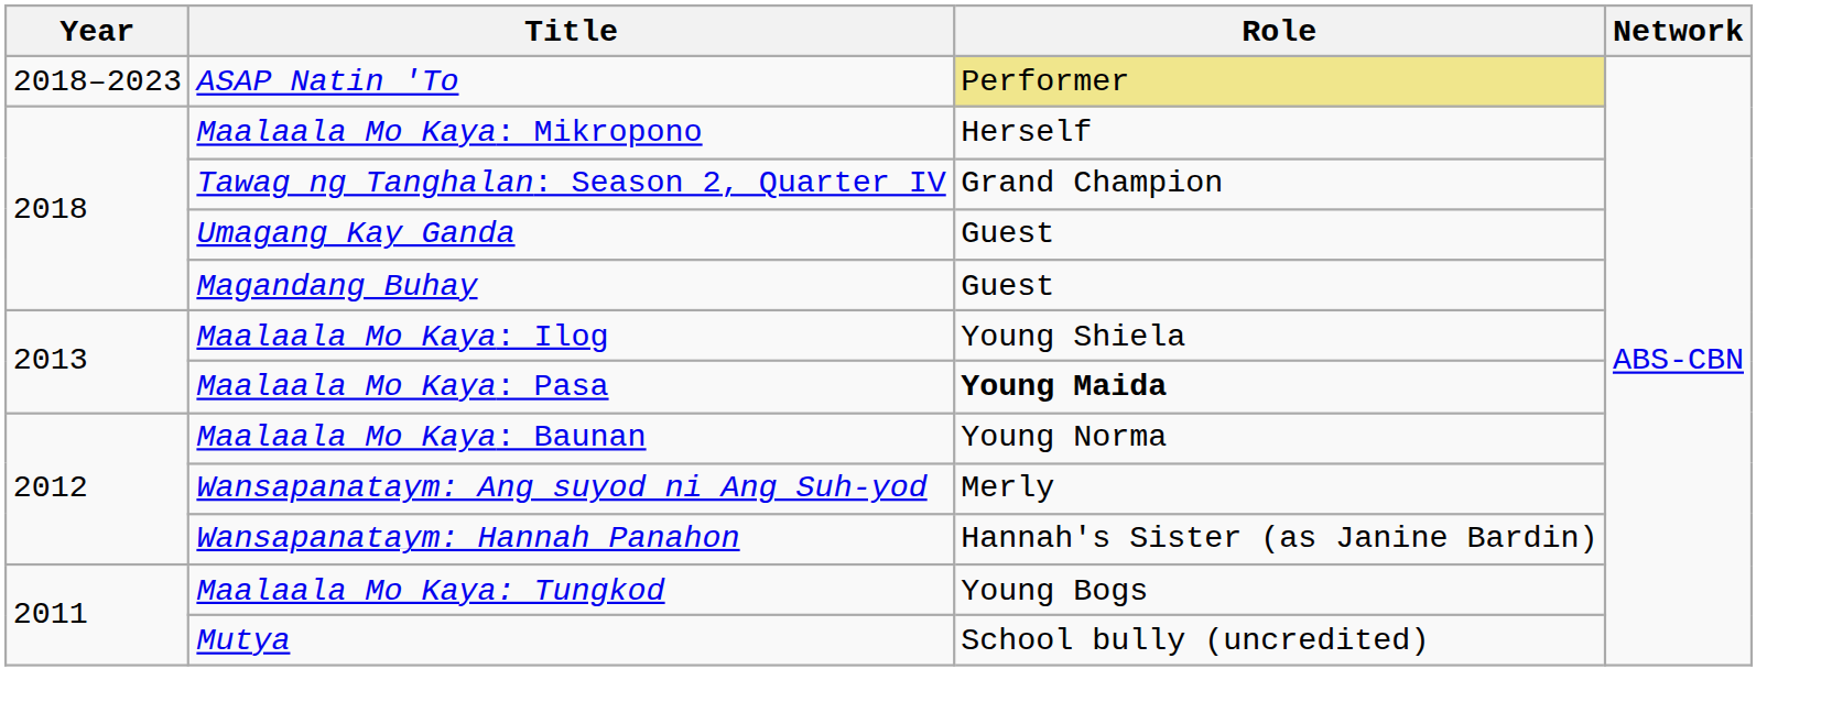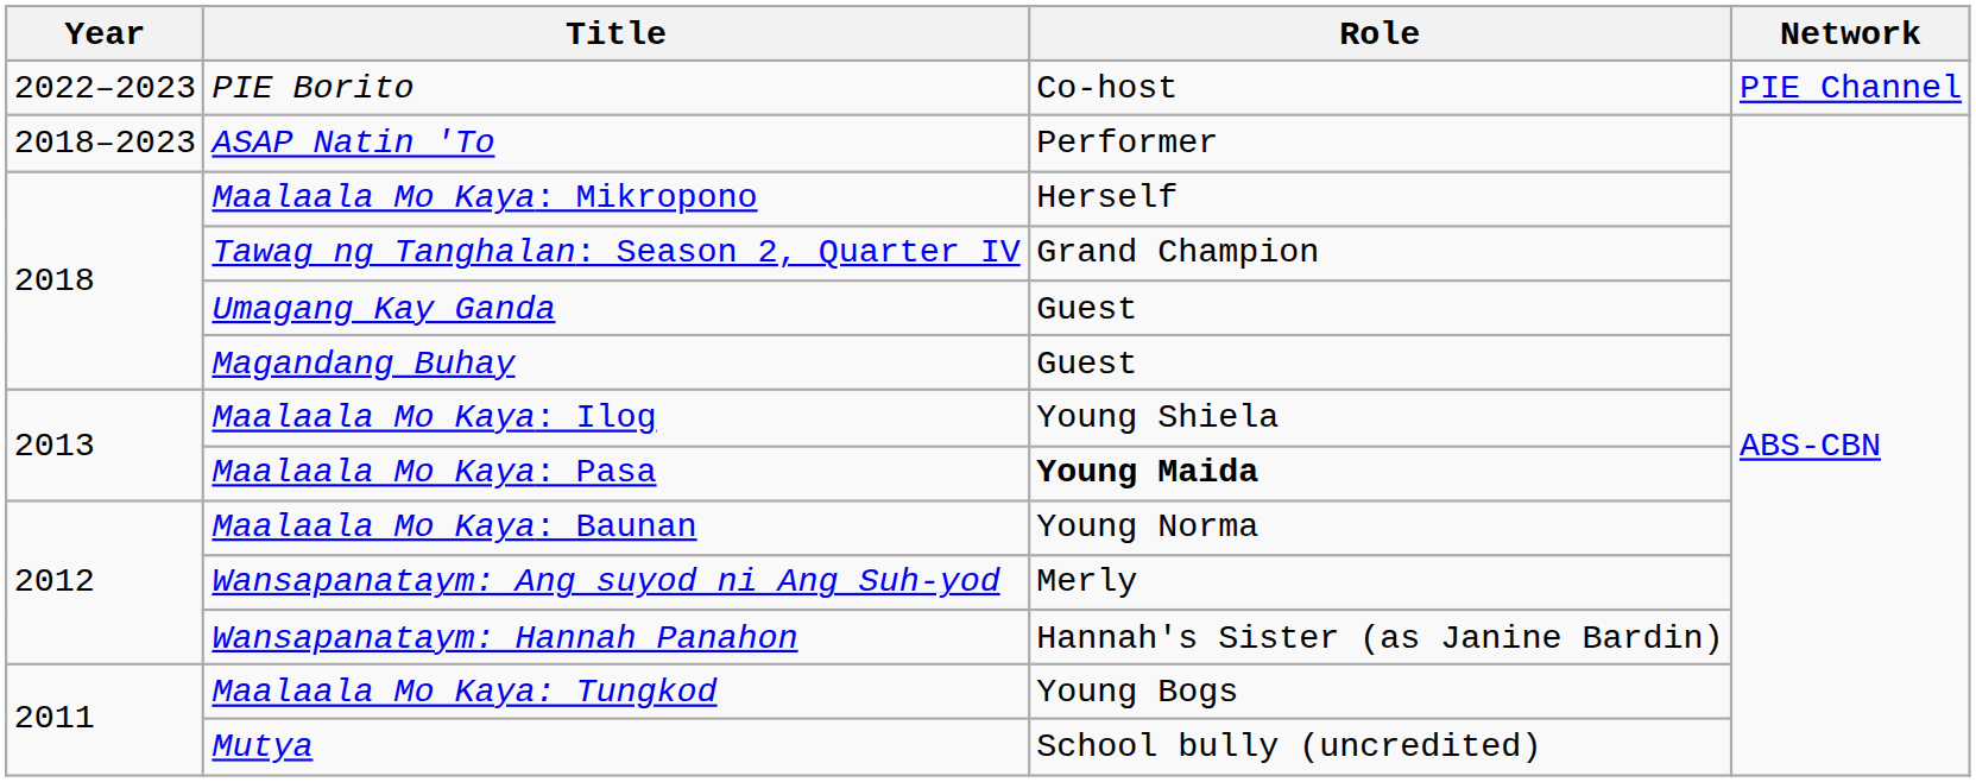 <table class="wikitable sortable">
 <tr>
 <th>Year</th>
 <th>Title</th>
 <th>Role</th>
 <th>Network</th>
 </tr>
 <tr>
+<td>2022–2023</td>
+<td><em>PIE Borito</em></td>
+<td>Co-host</td>
+<td><a href='#'>PIE Channel</a></td>
+</tr>
+<tr>
 <td>2018–2023</td>
 <td><a href='#'><em>ASAP Natin 'To</em></a></td>
-<td style="background: khaki;">Performer</td>
+<td>Performer</td>
 <td rowspan=12><a href='#'>ABS-CBN</a></td>
 </tr>
 <tr>
 <td rowspan=4>2018</td>
 <td><a href='#'><em>Maalaala Mo Kaya</em>: Mikropono</a></td>
 <td>Herself</td>
 </tr>
 <tr>
 <td><a href='#'><em>Tawag ng Tanghalan</em>: Season 2, Quarter IV</a></td>
 <td>Grand Champion</td>
 </tr>
 <tr>
 <td><em><a href='#'>Umagang Kay Ganda</a></em></td>
 <td>Guest</td>
 </tr>
 <tr>
 <td><em><a href='#'>Magandang Buhay</a></em></td>
 <td>Guest</td>
 </tr>
 <tr>
 <td rowspan=2>2013</td>
 <td><a href='#'><em>Maalaala Mo Kaya</em>:  Ilog</a></td>
 <td>Young Shiela</td>
 </tr>
 <tr>
 <td><a href='#'><em>Maalaala Mo Kaya</em>: Pasa</a></td>
 <td><strong>Young Maida</strong></td>
 </tr>
 <tr>
 <td rowspan=3>2012</td>
 <td><a href='#'><em>Maalaala Mo Kaya</em>:  Baunan</a></td>
 <td>Young Norma</td>
 </tr>
 <tr>
 <td><a href='#'><em>Wansapanataym: Ang suyod ni Ang Suh-yod</em></a></td>
 <td>Merly</td>
 </tr>
 <tr>
 <td><a href='#'><em>Wansapanataym: Hannah Panahon</em></a></td>
 <td>Hannah's Sister (as Janine Bardin)</td>
 </tr>
 <tr>
 <td rowspan=2>2011</td>
 <td><a href='#'><em>Maalaala Mo Kaya: Tungkod</em></a></td>
 <td>Young Bogs</td>
 </tr>
 <tr>
 <td><em><a href='#'>Mutya</a></em></td>
 <td>School bully (uncredited)</td>
 </tr>
 </table>
